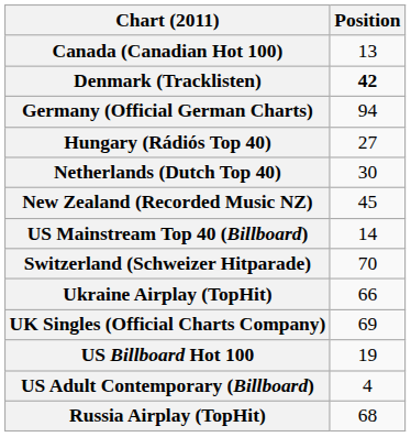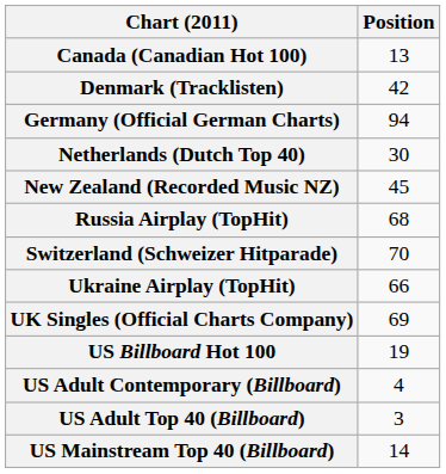 <table class="wikitable sortable plainrowheaders" style="text-align:center">
 <tr>
 <th scope="col">Chart (2011)</th>
 <th scope="col">Position</th>
 </tr>
 <tr>
 <th scope="row">Canada (Canadian Hot 100)</th>
 <td style="text-align:center;">13</td>
 </tr>
 <tr>
 <th scope="row">Denmark (Tracklisten)</th>
-<td style="text-align:center;"><strong>42</strong></td>
+<td style="text-align:center;">42</td>
 </tr>
 <tr>
 <th scope="row">Germany (Official German Charts)</th>
 <td style="text-align:center;">94</td>
-</tr>
-<tr>
-<th scope="row">Hungary (Rádiós Top 40)</th>
-<td align="center">27</td>
 </tr>
 <tr>
 <th scope="row">Netherlands (Dutch Top 40)</th>
 <td align="center">30</td>
 </tr>
 <tr>
 <th scope="row">New Zealand (Recorded Music NZ)</th>
 <td align="center">45</td>
 </tr>
 <tr>
-<th scope="row">US Mainstream Top 40 (<em>Billboard</em>)</th>
-<td align="center">14</td>
+<th scope="row">Russia Airplay (TopHit)</th>
+<td style="text-align:center;">68</td>
 </tr>
 <tr>
 <th scope="row">Switzerland (Schweizer Hitparade)</th>
 <td align="center">70</td>
 </tr>
 <tr>
 <th scope="row">Ukraine Airplay (TopHit)</th>
 <td style="text-align:center;">66</td>
 </tr>
 <tr>
 <th scope="row">UK Singles (Official Charts Company)</th>
 <td style="text-align:center;">69</td>
 </tr>
 <tr>
 <th scope="row">US <em>Billboard</em> Hot 100</th>
 <td align="center">19</td>
 </tr>
 <tr>
 <th scope="row">US Adult Contemporary (<em>Billboard</em>)</th>
 <td align="center">4</td>
 </tr>
 <tr>
-<th scope="row">Russia Airplay (TopHit)</th>
-<td style="text-align:center;">68</td>
+<th scope="row">US Adult Top 40 (<em>Billboard</em>)</th>
+<td align="center">3</td>
+</tr>
+<tr>
+<th scope="row">US Mainstream Top 40 (<em>Billboard</em>)</th>
+<td align="center">14</td>
 </tr>
 </table>
